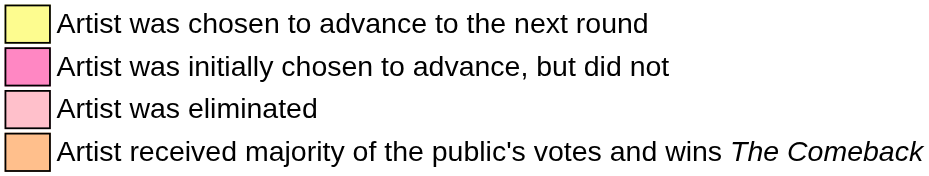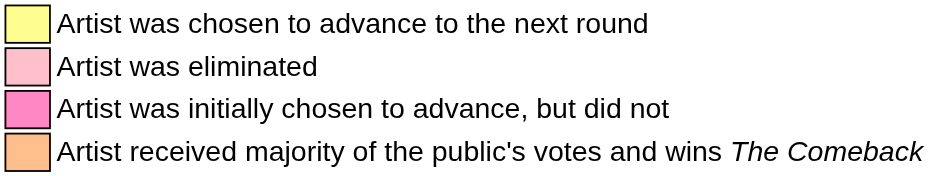 <table class="toccolours" style="font-size: 100%">
 <tr>
 <td style="background:#fdfc8f; border:1px solid black">     </td>
 <td>Artist was chosen to advance to the next round</td>
 </tr>
 <tr>
+<td style="background:pink; border:1px solid black">     </td>
+<td>Artist was eliminated</td>
+</tr>
+<tr>
 <td style="background:#FF87C3; border:1px solid black">     </td>
 <td>Artist was initially chosen to advance, but did not</td>
-</tr>
-<tr>
-<td style="background:pink; border:1px solid black">     </td>
-<td>Artist was eliminated</td>
 </tr>
 <tr>
 <td style="background:#ffbf8c; border:1px solid black">     </td>
 <td>Artist received majority of the public's votes and wins <em>The Comeback</em></td>
 </tr>
 </table>
